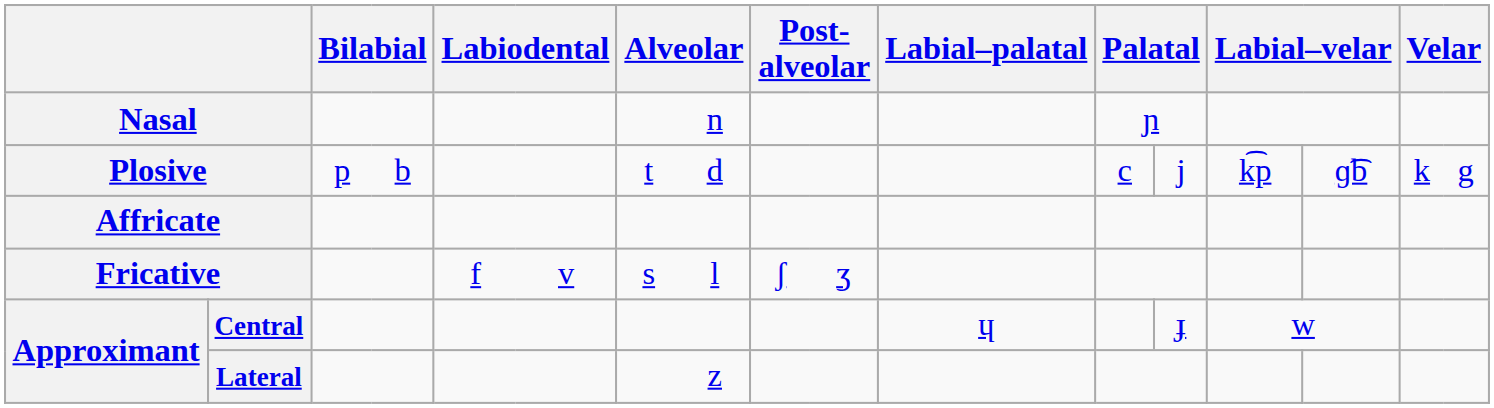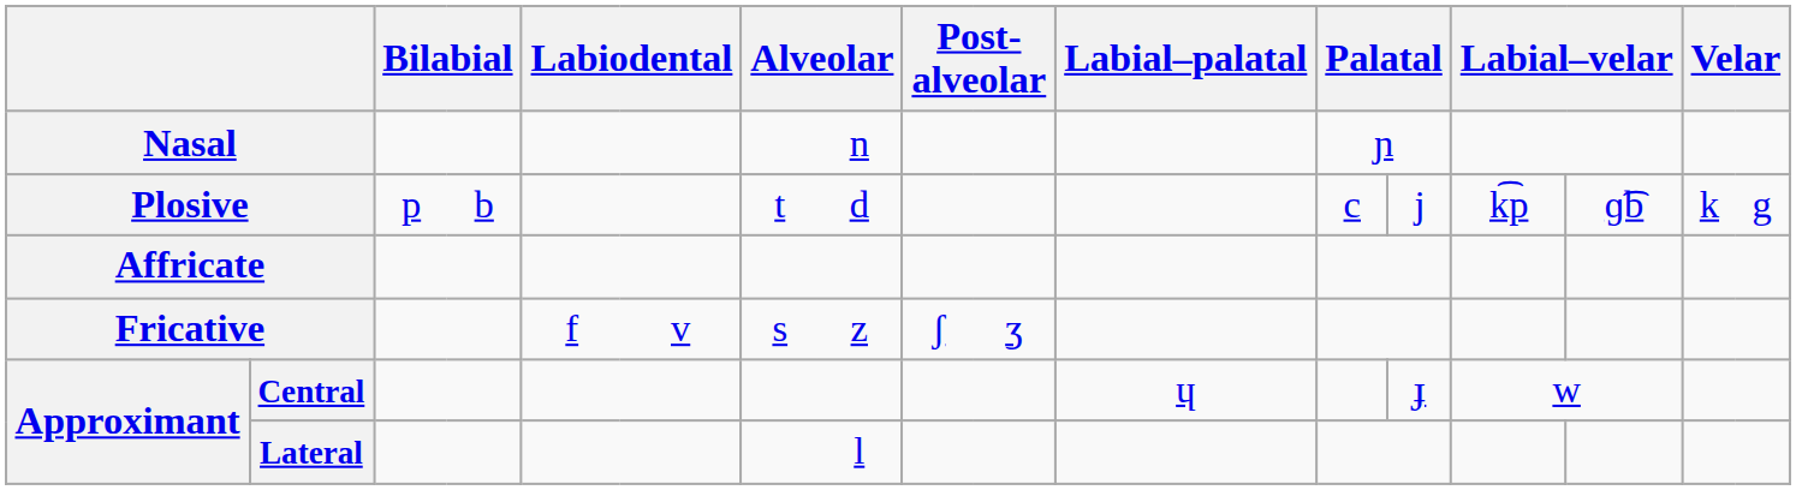 <table class="wikitable" style="text-align: center">
 <tr>
 <th colspan="2"></th>
 <th colspan="2"><a href='#'>Bilabial</a></th>
 <th colspan="2"><a href='#'>Labiodental</a></th>
 <th colspan="2"><a href='#'>Alveolar</a></th>
 <th colspan="2"><a href='#'>Post-</a><br><a href='#'>alveolar</a></th>
 <th><a href='#'>Labial–palatal</a></th>
 <th colspan="2"><a href='#'>Palatal</a></th>
 <th colspan="2"><a href='#'>Labial–velar</a></th>
 <th colspan="2"><a href='#'>Velar</a></th>
 </tr>
 <tr>
 <th colspan="2"><a href='#'>Nasal</a></th>
 <td style="border-right: 0;"></td>
 <td style="border-left: 0;"></td>
 <td colspan="2"></td>
 <td style="border-right: 0;"></td>
 <td style="border-left: 0;"><a href='#'>n</a></td>
 <td colspan="2"></td>
 <td></td>
 <td colspan="2"><a href='#'>ɲ</a></td>
 <td colspan="2"></td>
 <td style="border-right: 0;"></td>
 <td style="border-left: 0;"></td>
 </tr>
 <tr>
 <th colspan="2"><a href='#'>Plosive</a></th>
 <td style="border-right: 0;"><a href='#'>p</a></td>
 <td style="border-left: 0;"><a href='#'>b</a></td>
 <td colspan="2"></td>
 <td style="border-right: 0;"><a href='#'>t</a></td>
 <td style="border-left: 0;"><a href='#'>d</a></td>
 <td style="border-right: 0;"></td>
 <td style="border-left: 0;"></td>
 <td></td>
 <td><a href='#'>c</a></td>
 <td style="border-left: 0;"><a href='#'>j</a></td>
 <td><a href='#'>k͡p</a></td>
 <td><a href='#'>ɡ͡b</a></td>
 <td style="border-right: 0;"><a href='#'>k</a></td>
 <td style="border-left: 0;"><a href='#'>g</a></td>
 </tr>
 <tr>
 <th colspan="2"><a href='#'>Affricate</a></th>
 <td style="border-right: 0;"></td>
 <td style="border-left: 0;"></td>
 <td colspan="2"></td>
 <td colspan="2"></td>
 <td style="border-right: 0;"></td>
 <td style="border-left: 0;"></td>
 <td></td>
 <td colspan="2"></td>
 <td></td>
 <td></td>
 <td style="border-right: 0;"></td>
 <td style="border-left: 0;"></td>
 </tr>
 <tr>
 <th colspan="2"><a href='#'>Fricative</a></th>
 <td colspan="2"></td>
 <td style="border-right: 0;"><a href='#'>f</a></td>
 <td style="border-left: 0;"><a href='#'>v</a></td>
 <td style="border-right: 0;"><a href='#'>s</a></td>
-<td style="border-left: 0;"><a href='#'>l</a></td>
+<td style="border-left: 0;"><a href='#'>z</a></td>
 <td style="border-right: 0;"><a href='#'>ʃ</a></td>
 <td style="border-left: 0;"><a href='#'>ʒ</a></td>
 <td></td>
 <td colspan="2"></td>
 <td></td>
 <td></td>
 <td style="border-right: 0;"></td>
 <td style="border-left: 0;"></td>
 </tr>
 <tr>
 <th rowspan="2"><a href='#'>Approximant</a></th>
 <th><small><a href='#'>Central</a></small></th>
 <td colspan="2"></td>
 <td colspan="2"></td>
 <td colspan="2"></td>
 <td style="border-right: 0;"></td>
 <td style="border-left: 0;"></td>
 <td><a href='#'>ɥ</a></td>
 <td style="border-right: 0;"></td>
 <td><a href='#'>ɟ</a></td>
 <td colspan="2"><a href='#'>w</a></td>
 <td style="border-right: 0;"></td>
 <td style="border-left: 0;"></td>
 </tr>
 <tr>
 <th><small><a href='#'>Lateral</a></small></th>
 <td colspan="2"></td>
 <td colspan="2"></td>
 <td style="border-right: 0;"></td>
-<td style="border-left: 0;"><a href='#'>z</a></td>
+<td style="border-left: 0;"><a href='#'>l</a></td>
 <td colspan="2"></td>
 <td></td>
 <td colspan="2"></td>
 <td></td>
 <td></td>
 <td colspan="2"></td>
 </tr>
 </table>
